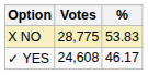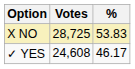 <table class="wikitable">
 <tr>
 <th>Option</th>
 <th>Votes</th>
 <th>%</th>
 </tr>
 <tr>
 <td style=background:#f8f1bd>X NO</td>
-<td style=background:#f8f1bd>28,775</td>
+<td style=background:#f8f1bd>28,725</td>
 <td style=background:#f8f1bd>53.83</td>
 </tr>
 <tr>
 <td>✓ YES</td>
 <td>24,608</td>
 <td>46.17</td>
 </tr>
 </table>
